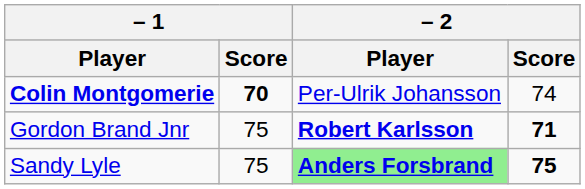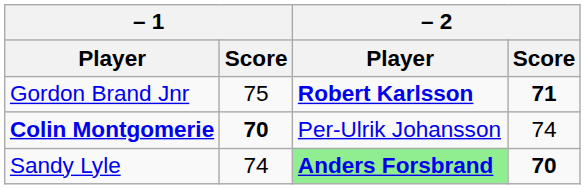 <table class=wikitable>
 <tr>
 <th colspan=2> – 1</th>
 <th colspan=2> – 2</th>
 </tr>
 <tr>
 <th width=145>Player</th>
 <th>Score</th>
 <th width=145>Player</th>
 <th>Score</th>
 </tr>
 <tr>
+<td><a href='#'>Gordon Brand Jnr</a></td>
+<td align=center>75</td>
+<td><strong><a href='#'>Robert Karlsson</a></strong></td>
+<td align=center><strong>71</strong></td>
+</tr>
+<tr>
 <td><strong><a href='#'>Colin Montgomerie</a></strong></td>
 <td align=center><strong>70</strong></td>
 <td><a href='#'>Per-Ulrik Johansson</a></td>
 <td align=center>74</td>
 </tr>
 <tr>
-<td><a href='#'>Gordon Brand Jnr</a></td>
-<td align=center>75</td>
-<td><strong><a href='#'>Robert Karlsson</a></strong></td>
-<td align=center><strong>71</strong></td>
-</tr>
-<tr>
 <td><a href='#'>Sandy Lyle</a></td>
-<td align=center>75</td>
+<td align=center>74</td>
 <td style="background: lightgreen;"><strong><a href='#'>Anders Forsbrand</a></strong></td>
-<td align=center><strong>75</strong></td>
+<td align=center><strong>70</strong></td>
 </tr>
 </table>
